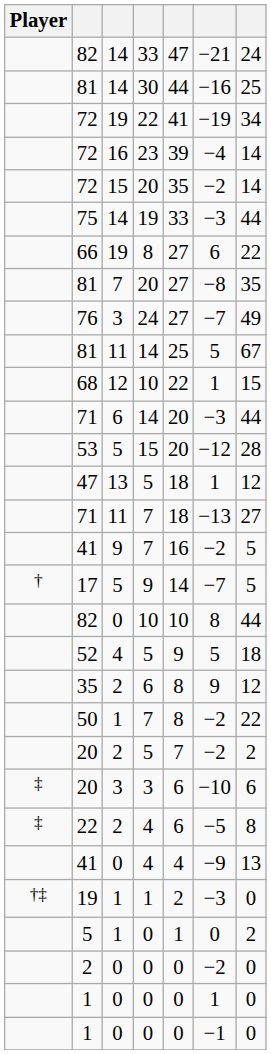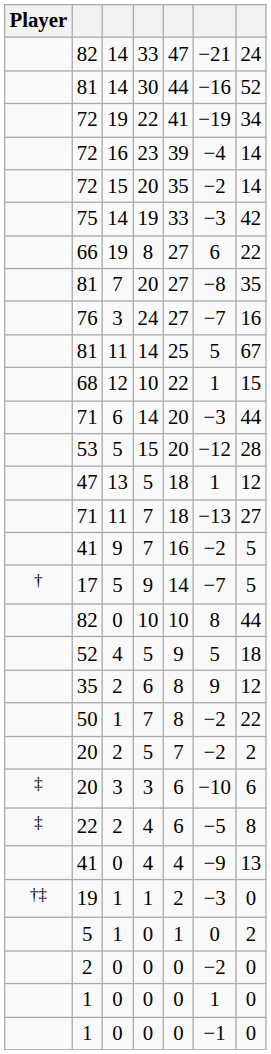 <table class="wikitable sortable" style="text-align:center;">
 <tr>
 <th>Player</th>
 <th></th>
 <th></th>
 <th></th>
 <th></th>
 <th data-sort-type="number"></th>
 <th></th>
 </tr>
 <tr>
 <td></td>
 <td>82</td>
 <td>14</td>
 <td>33</td>
 <td>47</td>
 <td>−21</td>
 <td>24</td>
 </tr>
 <tr>
 <td></td>
 <td>81</td>
 <td>14</td>
 <td>30</td>
 <td>44</td>
 <td>−16</td>
-<td>25</td>
+<td>52</td>
 </tr>
 <tr>
 <td></td>
 <td>72</td>
 <td>19</td>
 <td>22</td>
 <td>41</td>
 <td>−19</td>
 <td>34</td>
 </tr>
 <tr>
 <td></td>
 <td>72</td>
 <td>16</td>
 <td>23</td>
 <td>39</td>
 <td>−4</td>
 <td>14</td>
 </tr>
 <tr>
 <td></td>
 <td>72</td>
 <td>15</td>
 <td>20</td>
 <td>35</td>
 <td>−2</td>
 <td>14</td>
 </tr>
 <tr>
 <td></td>
 <td>75</td>
 <td>14</td>
 <td>19</td>
 <td>33</td>
 <td>−3</td>
-<td>44</td>
+<td>42</td>
 </tr>
 <tr>
 <td></td>
 <td>66</td>
 <td>19</td>
 <td>8</td>
 <td>27</td>
 <td>6</td>
 <td>22</td>
 </tr>
 <tr>
 <td></td>
 <td>81</td>
 <td>7</td>
 <td>20</td>
 <td>27</td>
 <td>−8</td>
 <td>35</td>
 </tr>
 <tr>
 <td></td>
 <td>76</td>
 <td>3</td>
 <td>24</td>
 <td>27</td>
 <td>−7</td>
-<td>49</td>
+<td>16</td>
 </tr>
 <tr>
 <td></td>
 <td>81</td>
 <td>11</td>
 <td>14</td>
 <td>25</td>
 <td>5</td>
 <td>67</td>
 </tr>
 <tr>
 <td></td>
 <td>68</td>
 <td>12</td>
 <td>10</td>
 <td>22</td>
 <td>1</td>
 <td>15</td>
 </tr>
 <tr>
 <td></td>
 <td>71</td>
 <td>6</td>
 <td>14</td>
 <td>20</td>
 <td>−3</td>
 <td>44</td>
 </tr>
 <tr>
 <td></td>
 <td>53</td>
 <td>5</td>
 <td>15</td>
 <td>20</td>
 <td>−12</td>
 <td>28</td>
 </tr>
 <tr>
 <td></td>
 <td>47</td>
 <td>13</td>
 <td>5</td>
 <td>18</td>
 <td>1</td>
 <td>12</td>
 </tr>
 <tr>
 <td></td>
 <td>71</td>
 <td>11</td>
 <td>7</td>
 <td>18</td>
 <td>−13</td>
 <td>27</td>
 </tr>
 <tr>
 <td></td>
 <td>41</td>
 <td>9</td>
 <td>7</td>
 <td>16</td>
 <td>−2</td>
 <td>5</td>
 </tr>
 <tr>
 <td><sup>†</sup></td>
 <td>17</td>
 <td>5</td>
 <td>9</td>
 <td>14</td>
 <td>−7</td>
 <td>5</td>
 </tr>
 <tr>
 <td></td>
 <td>82</td>
 <td>0</td>
 <td>10</td>
 <td>10</td>
 <td>8</td>
 <td>44</td>
 </tr>
 <tr>
 <td></td>
 <td>52</td>
 <td>4</td>
 <td>5</td>
 <td>9</td>
 <td>5</td>
 <td>18</td>
 </tr>
 <tr>
 <td></td>
 <td>35</td>
 <td>2</td>
 <td>6</td>
 <td>8</td>
 <td>9</td>
 <td>12</td>
 </tr>
 <tr>
 <td></td>
 <td>50</td>
 <td>1</td>
 <td>7</td>
 <td>8</td>
 <td>−2</td>
 <td>22</td>
 </tr>
 <tr>
 <td></td>
 <td>20</td>
 <td>2</td>
 <td>5</td>
 <td>7</td>
 <td>−2</td>
 <td>2</td>
 </tr>
 <tr>
 <td><sup>‡</sup></td>
 <td>20</td>
 <td>3</td>
 <td>3</td>
 <td>6</td>
 <td>−10</td>
 <td>6</td>
 </tr>
 <tr>
 <td><sup>‡</sup></td>
 <td>22</td>
 <td>2</td>
 <td>4</td>
 <td>6</td>
 <td>−5</td>
 <td>8</td>
 </tr>
 <tr>
 <td></td>
 <td>41</td>
 <td>0</td>
 <td>4</td>
 <td>4</td>
 <td>−9</td>
 <td>13</td>
 </tr>
 <tr>
 <td><sup>†‡</sup></td>
 <td>19</td>
 <td>1</td>
 <td>1</td>
 <td>2</td>
 <td>−3</td>
 <td>0</td>
 </tr>
 <tr>
 <td></td>
 <td>5</td>
 <td>1</td>
 <td>0</td>
 <td>1</td>
 <td>0</td>
 <td>2</td>
 </tr>
 <tr>
 <td></td>
 <td>2</td>
 <td>0</td>
 <td>0</td>
 <td>0</td>
 <td>−2</td>
 <td>0</td>
 </tr>
 <tr>
 <td></td>
 <td>1</td>
 <td>0</td>
 <td>0</td>
 <td>0</td>
 <td>1</td>
 <td>0</td>
 </tr>
 <tr>
 <td></td>
 <td>1</td>
 <td>0</td>
 <td>0</td>
 <td>0</td>
 <td>−1</td>
 <td>0</td>
 </tr>
 </table>
